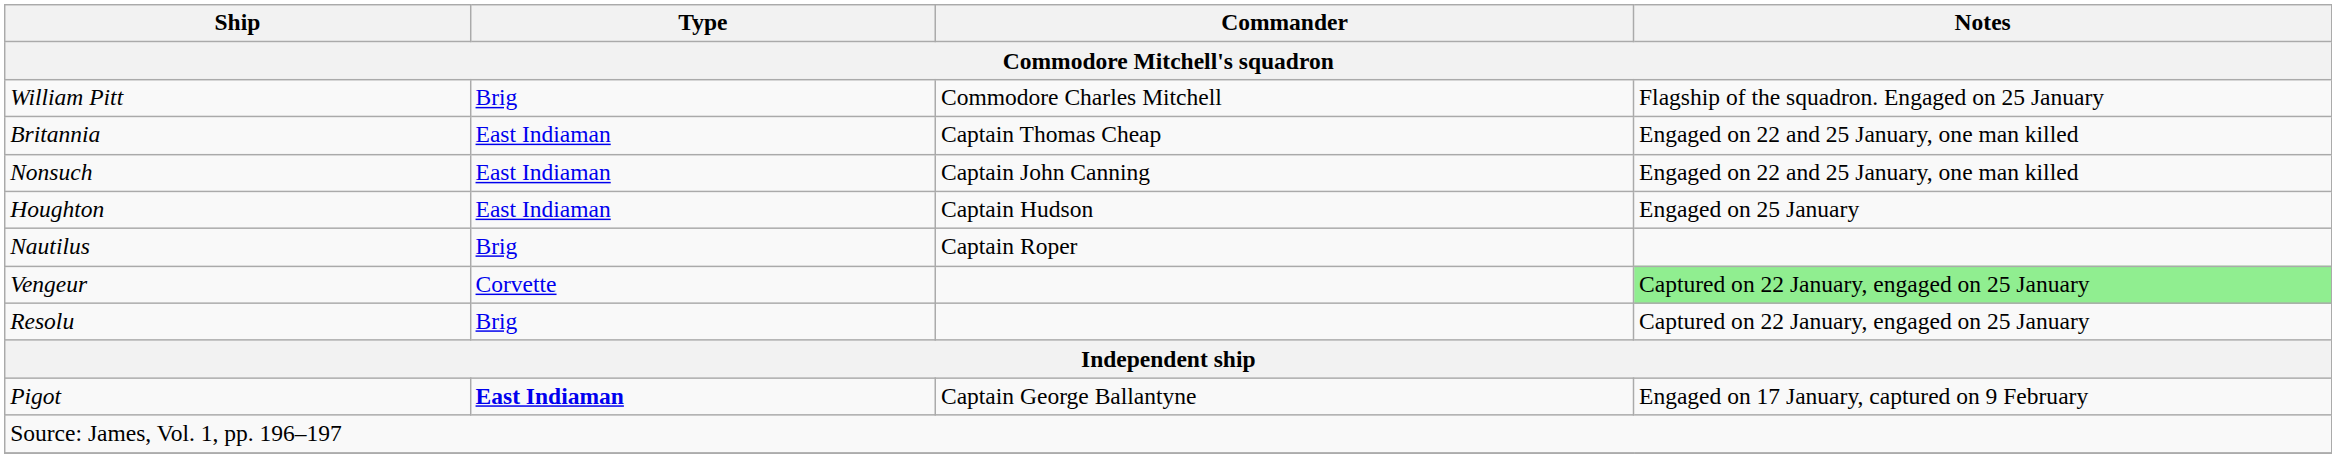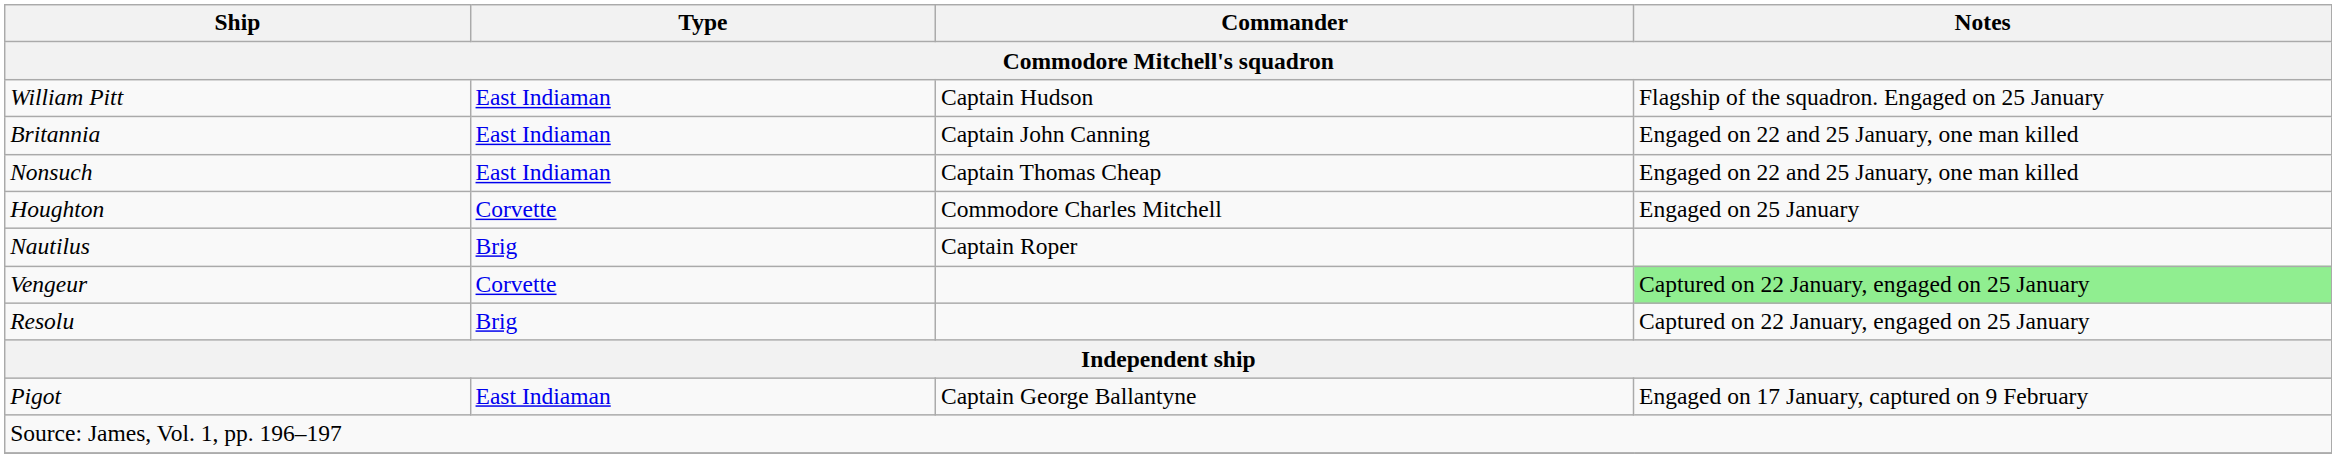 <table class="wikitable" width=100%>
 <tr valign="top"|- valign="top">
 <th width=20%; align= center>Ship</th>
 <th width=20%; align= center>Type</th>
 <th width=30%; align= center>Commander</th>
 <th width=30%; align= center>Notes</th>
 </tr>
 <tr valign="top">
 <th colspan="11" bgcolor="white">Commodore Mitchell's squadron</th>
 </tr>
 <tr valign="top">
 <td align= left><em>William Pitt</em></td>
-<td align= left><a href='#'>Brig</a></td>
-<td align= left>Commodore Charles Mitchell</td>
+<td align= left><a href='#'>East Indiaman</a></td>
+<td align= left>Captain Hudson</td>
 <td align= left>Flagship of the squadron. Engaged on 25 January</td>
 </tr>
 <tr valign="top">
 <td align= left><em>Britannia</em></td>
 <td align= left><a href='#'>East Indiaman</a></td>
-<td align= left>Captain Thomas Cheap</td>
+<td align= left>Captain John Canning</td>
 <td align= left>Engaged on 22 and 25 January, one man killed</td>
 </tr>
 <tr valign="top">
 <td align= left><em>Nonsuch</em></td>
 <td align= left><a href='#'>East Indiaman</a></td>
-<td align= left>Captain John Canning</td>
+<td align= left>Captain Thomas Cheap</td>
 <td align= left>Engaged on 22 and 25 January, one man killed</td>
 </tr>
 <tr valign="top">
 <td align= left><em>Houghton</em></td>
-<td align= left><a href='#'>East Indiaman</a></td>
-<td align= left>Captain Hudson</td>
+<td align= left><a href='#'>Corvette</a></td>
+<td align= left>Commodore Charles Mitchell</td>
 <td align= left>Engaged on 25 January</td>
 </tr>
 <tr valign="top">
 <td align= left><em>Nautilus</em></td>
 <td align= left><a href='#'>Brig</a></td>
 <td align= left>Captain Roper</td>
 <td align= left></td>
 </tr>
 <tr valign="top">
 <td align= left><em>Vengeur</em></td>
 <td align= left><a href='#'>Corvette</a></td>
 <td align= left></td>
 <td align= left style="background: lightgreen;">Captured on 22 January, engaged on 25 January</td>
 </tr>
 <tr valign="top">
 <td align= left><em>Resolu</em></td>
 <td align= left><a href='#'>Brig</a></td>
 <td align= left></td>
 <td align= left>Captured on 22 January, engaged on 25 January</td>
 </tr>
 <tr valign="top">
 <th colspan="11" bgcolor="white">Independent ship</th>
 </tr>
 <tr valign="top">
 <td align= left><em>Pigot</em></td>
-<td align= left><strong><a href='#'>East Indiaman</a></strong></td>
+<td align= left><a href='#'>East Indiaman</a></td>
 <td align= left>Captain George Ballantyne</td>
 <td align= left>Engaged on 17 January, captured on 9 February</td>
 </tr>
 <tr valign="top">
 <td colspan="9" align="left">Source: James, Vol. 1, pp. 196–197</td>
 </tr>
 <tr>
 </tr>
 </table>
